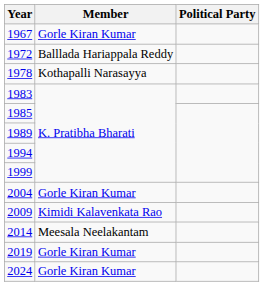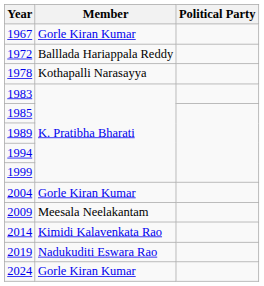 <table class="wikitable sortable">
 <tr>
 <th>Year</th>
 <th>Member</th>
 <th colspan="2">Political Party</th>
 </tr>
 <tr>
 <td><a href='#'>1967</a></td>
 <td><a href='#'>Gorle Kiran Kumar</a></td>
 <td></td>
 </tr>
 <tr>
 <td><a href='#'>1972</a></td>
 <td>Balllada Hariappala Reddy</td>
 <td></td>
 </tr>
 <tr>
 <td><a href='#'>1978</a></td>
 <td>Kothapalli Narasayya</td>
 <td></td>
 </tr>
 <tr>
 <td><a href='#'>1983</a></td>
 <td rowspan=5><a href='#'>K. Pratibha Bharati</a></td>
 <td></td>
 </tr>
 <tr>
 <td><a href='#'>1985</a></td>
 </tr>
 <tr>
 <td><a href='#'>1989</a></td>
 </tr>
 <tr>
 <td><a href='#'>1994</a></td>
 </tr>
 <tr>
 <td><a href='#'>1999</a></td>
 </tr>
 <tr>
 <td><a href='#'>2004</a></td>
 <td><a href='#'>Gorle Kiran Kumar</a></td>
 <td></td>
 </tr>
 <tr>
 <td><a href='#'>2009</a></td>
-<td><a href='#'>Kimidi Kalavenkata Rao</a></td>
+<td>Meesala Neelakantam</td>
 </tr>
 <tr>
 <td><a href='#'>2014</a></td>
-<td>Meesala Neelakantam</td>
+<td><a href='#'>Kimidi Kalavenkata Rao</a></td>
 <td></td>
 </tr>
 <tr>
 <td><a href='#'>2019</a></td>
-<td><a href='#'>Gorle Kiran Kumar</a></td>
+<td><a href='#'>Nadukuditi Eswara Rao</a></td>
 <td></td>
 </tr>
 <tr>
 <td><a href='#'>2024</a></td>
 <td><a href='#'>Gorle Kiran Kumar</a></td>
 <td></td>
 </tr>
 </table>
